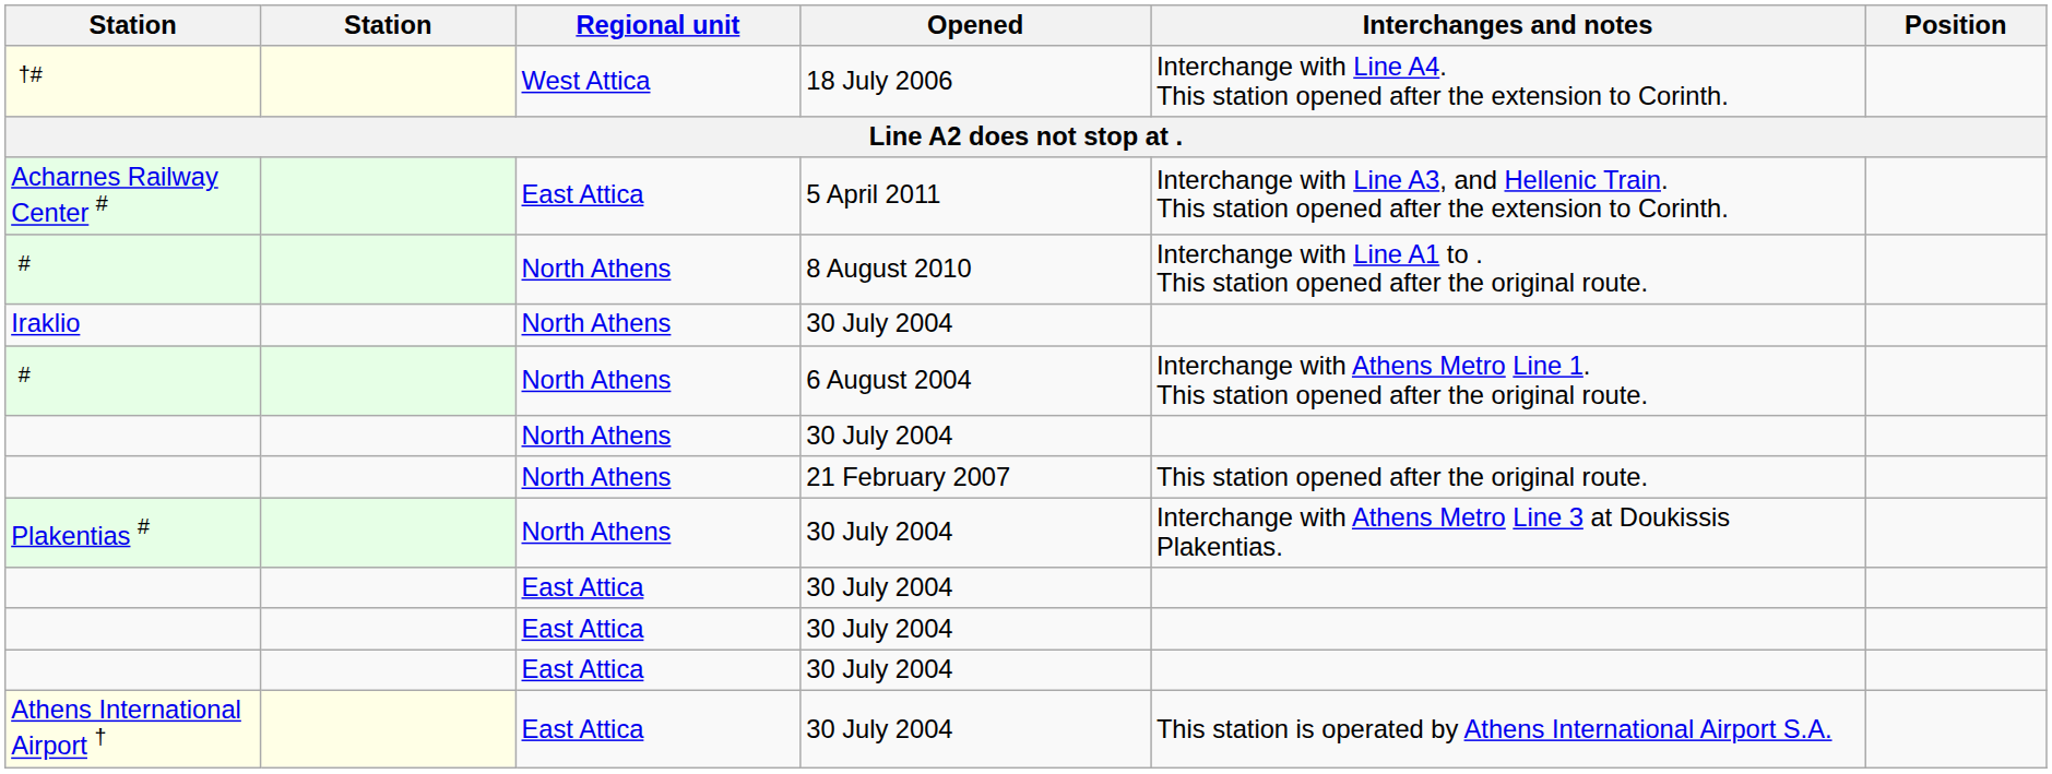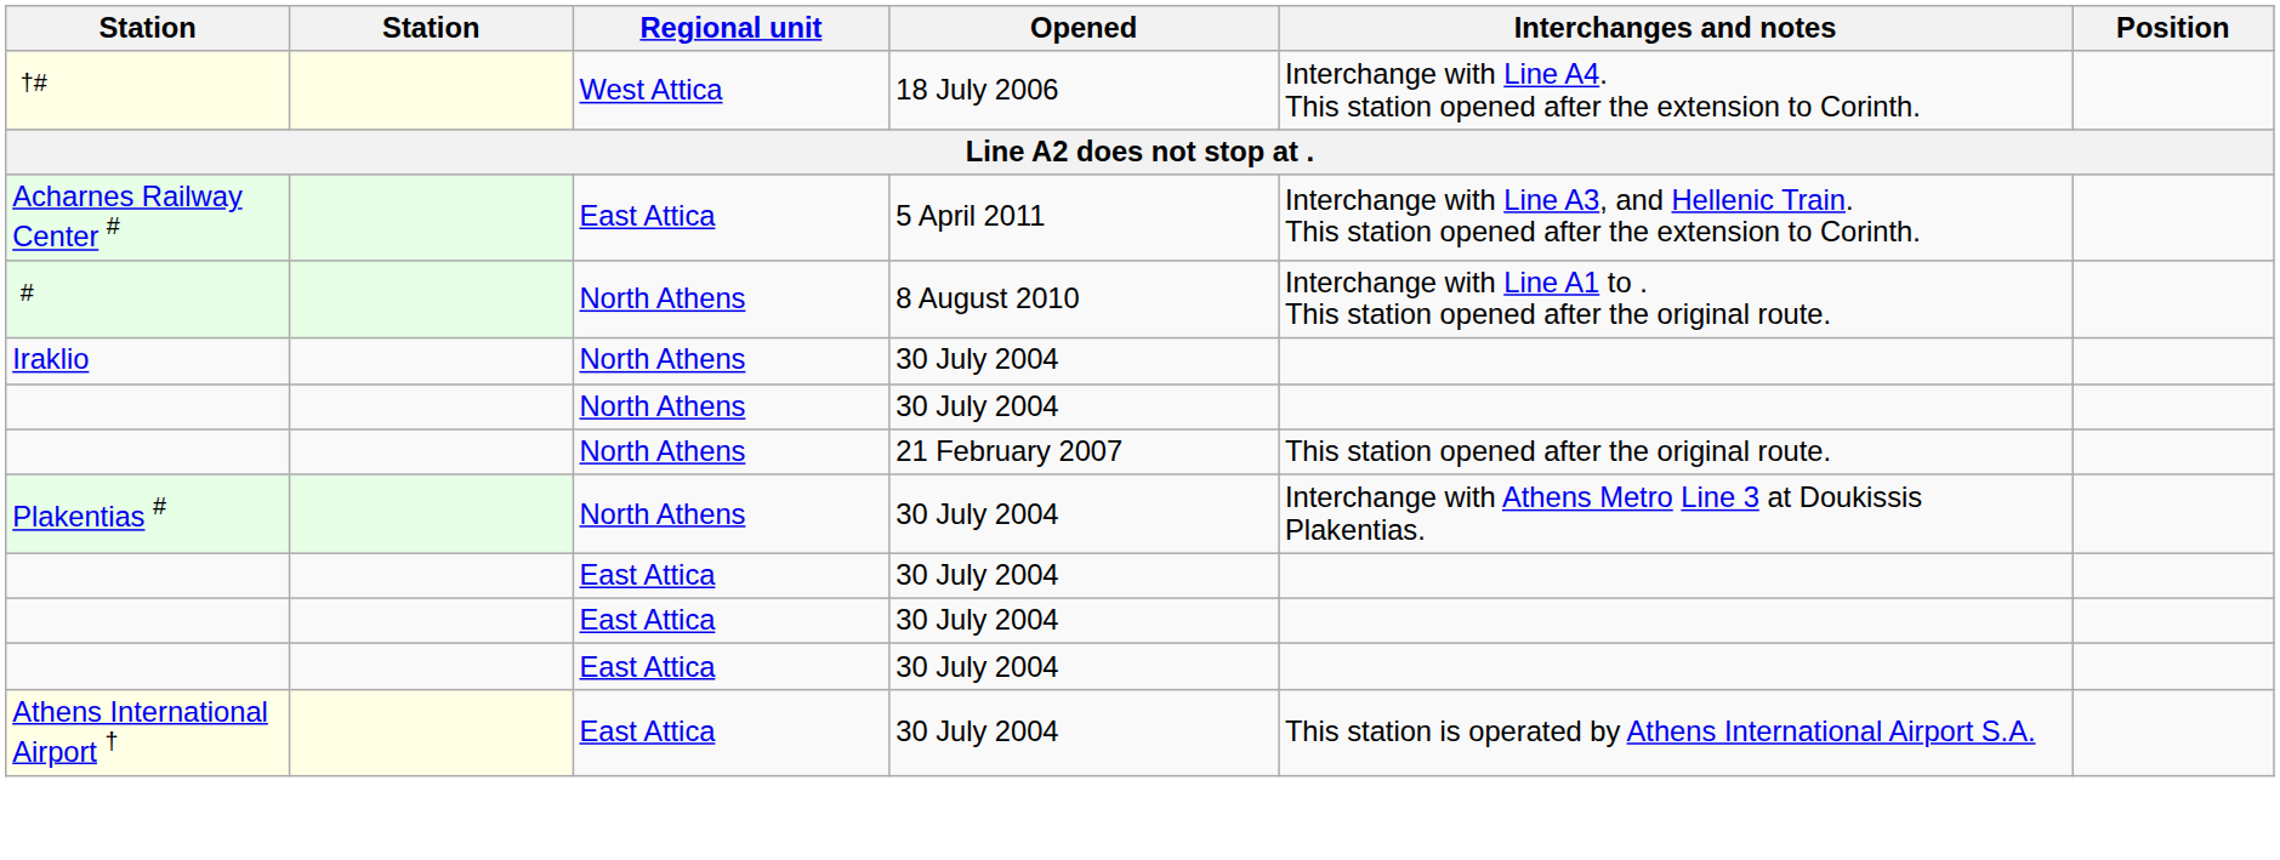 <table class="wikitable sortable" style="width:100%">
 <tr>
 <th style="min-width:105px;width:12.5%">Station<br></th>
 <th style="min-width:105px;width:12.5%">Station<br></th>
 <th><a href='#'>Regional unit</a></th>
 <th data-sort-type="date">Opened</th>
 <th style="width:35%" class="unsortable">Interchanges and notes</th>
 <th style="width:105px" class="unsortable">Position</th>
 </tr>
 <tr>
 <td style="background-color:#FFFFE6"> <sup>†#</sup></td>
 <td style="background-color:#FFFFE6"></td>
 <td><a href='#'>West Attica</a></td>
 <td>18 July 2006</td>
 <td>Interchange with <a href='#'>Line A4</a>.<br>This station opened after the extension to Corinth.</td>
 <td></td>
 </tr>
 <tr>
 <th scope=colgroup colspan=6>Line A2 does not stop at .</th>
 </tr>
 <tr>
 <td style="background-color:#E6FFE6"><a href='#'>Acharnes Railway Center</a> <sup>#</sup></td>
 <td style="background-color:#E6FFE6"></td>
 <td><a href='#'>East Attica</a></td>
 <td>5 April 2011</td>
 <td>Interchange with <a href='#'>Line A3</a>, and <a href='#'>Hellenic Train</a>.<br>This station opened after the extension to Corinth.</td>
 <td></td>
 </tr>
 <tr>
 <td style="background-color:#E6FFE6"> <sup>#</sup></td>
 <td style="background-color:#E6FFE6"></td>
 <td><a href='#'>North Athens</a></td>
 <td>8 August 2010</td>
 <td>Interchange with <a href='#'>Line A1</a> to .<br>This station opened after the original route.</td>
 <td></td>
 </tr>
 <tr>
 <td><a href='#'>Iraklio</a></td>
 <td></td>
 <td><a href='#'>North Athens</a></td>
 <td>30 July 2004</td>
 <td></td>
-<td></td>
-</tr>
-<tr>
-<td style="background-color:#E6FFE6"> <sup>#</sup></td>
-<td style="background-color:#E6FFE6"></td>
-<td><a href='#'>North Athens</a></td>
-<td>6 August 2004</td>
-<td>Interchange with <a href='#'>Athens Metro</a> <a href='#'>Line 1</a>.<br>This station opened after the original route.</td>
 <td></td>
 </tr>
 <tr>
 <td></td>
 <td></td>
 <td><a href='#'>North Athens</a></td>
 <td>30 July 2004</td>
 <td></td>
 <td></td>
 </tr>
 <tr>
 <td></td>
 <td></td>
 <td><a href='#'>North Athens</a></td>
 <td>21 February 2007</td>
 <td>This station opened after the original route.</td>
 <td></td>
 </tr>
 <tr>
 <td style="background-color:#E6FFE6"><a href='#'>Plakentias</a> <sup>#</sup></td>
 <td style="background-color:#E6FFE6"></td>
 <td><a href='#'>North Athens</a></td>
 <td>30 July 2004</td>
 <td>Interchange with <a href='#'>Athens Metro</a> <a href='#'>Line 3</a> at Doukissis Plakentias.</td>
 <td></td>
 </tr>
 <tr>
 <td></td>
 <td></td>
 <td><a href='#'>East Attica</a></td>
 <td>30 July 2004</td>
 <td></td>
 <td></td>
 </tr>
 <tr>
 <td></td>
 <td></td>
 <td><a href='#'>East Attica</a></td>
 <td>30 July 2004</td>
 <td></td>
 <td></td>
 </tr>
 <tr>
 <td></td>
 <td></td>
 <td><a href='#'>East Attica</a></td>
 <td>30 July 2004</td>
 <td></td>
 <td></td>
 </tr>
 <tr>
 <td style="background-color:#FFFFE6"><a href='#'>Athens International Airport</a> <sup>†</sup></td>
 <td style="background-color:#FFFFE6"></td>
 <td><a href='#'>East Attica</a></td>
 <td>30 July 2004</td>
 <td>This station is operated by <a href='#'>Athens International Airport S.A.</a></td>
 <td></td>
 </tr>
 </table>
